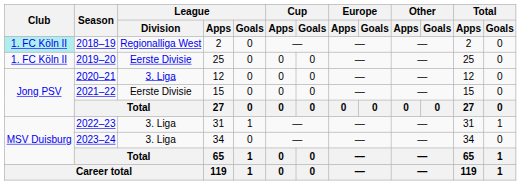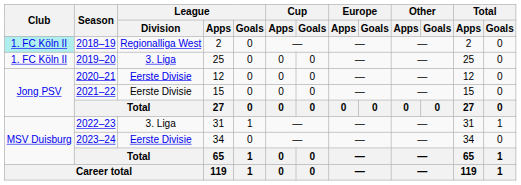 <table class="wikitable" style="text-align:center">
 <tr>
 <th rowspan="2">Club</th>
 <th rowspan="2">Season</th>
 <th colspan="3">League</th>
 <th colspan="2">Cup</th>
 <th colspan="2">Europe</th>
 <th colspan="2">Other</th>
 <th colspan="2">Total</th>
 </tr>
 <tr>
 <th>Division</th>
 <th>Apps</th>
 <th>Goals</th>
 <th>Apps</th>
 <th>Goals</th>
 <th>Apps</th>
 <th>Goals</th>
 <th>Apps</th>
 <th>Goals</th>
 <th>Apps</th>
 <th>Goals</th>
 </tr>
 <tr>
 <td style="background: paleturquoise;"><a href='#'>1. FC Köln II</a></td>
 <td><a href='#'>2018–19</a></td>
 <td><a href='#'>Regionalliga West</a></td>
 <td>2</td>
 <td>0</td>
 <td colspan="2">—</td>
 <td colspan="2">—</td>
 <td colspan="2">—</td>
 <td>2</td>
 <td>0</td>
 </tr>
 <tr>
 <td><a href='#'>1. FC Köln II</a></td>
 <td><a href='#'>2019–20</a></td>
-<td><a href='#'>Eerste Divisie</a></td>
+<td><a href='#'>3. Liga</a></td>
 <td>25</td>
 <td>0</td>
 <td>0</td>
 <td>0</td>
 <td colspan="2">—</td>
 <td colspan="2">—</td>
 <td>25</td>
 <td>0</td>
 </tr>
 <tr>
 <td rowspan="3"><a href='#'>Jong PSV</a></td>
 <td><a href='#'>2020–21</a></td>
-<td><a href='#'>3. Liga</a></td>
+<td><a href='#'>Eerste Divisie</a></td>
 <td>12</td>
 <td>0</td>
 <td>0</td>
 <td>0</td>
 <td colspan="2">—</td>
 <td colspan="2">—</td>
 <td>12</td>
 <td>0</td>
 </tr>
 <tr>
 <td><a href='#'>2021–22</a></td>
 <td>Eerste Divisie</td>
 <td>15</td>
 <td>0</td>
 <td>0</td>
 <td>0</td>
 <td colspan="2">—</td>
 <td colspan="2">—</td>
 <td>15</td>
 <td>0</td>
 </tr>
 <tr>
 <th colspan="2">Total</th>
 <th>27</th>
 <th>0</th>
 <th>0</th>
 <th>0</th>
 <th>0</th>
 <th>0</th>
 <th>0</th>
 <th>0</th>
 <th>27</th>
 <th>0</th>
 </tr>
 <tr>
 <td rowspan=3><a href='#'>MSV Duisburg</a></td>
 <td><a href='#'>2022–23</a></td>
 <td>3. Liga</td>
 <td>31</td>
 <td>1</td>
 <td colspan="2">—</td>
 <td colspan="2">—</td>
 <td colspan="2">—</td>
 <td>31</td>
 <td>1</td>
 </tr>
 <tr>
 <td><a href='#'>2023–24</a></td>
-<td>3. Liga</td>
+<td><a href='#'>Eerste Divisie</a></td>
 <td>34</td>
 <td>0</td>
 <td colspan="2">—</td>
 <td colspan="2">—</td>
 <td colspan="2">—</td>
 <td>34</td>
 <td>0</td>
 </tr>
 <tr>
 <th colspan="2">Total</th>
 <th>65</th>
 <th>1</th>
 <th>0</th>
 <th>0</th>
 <th colspan="2">—</th>
 <th colspan="2">—</th>
 <th>65</th>
 <th>1</th>
 </tr>
 <tr>
 <th colspan="3">Career total</th>
 <th>119</th>
 <th>1</th>
 <th>0</th>
 <th>0</th>
 <th colspan="2">—</th>
 <th colspan="2">—</th>
 <th>119</th>
 <th>1</th>
 </tr>
 </table>
